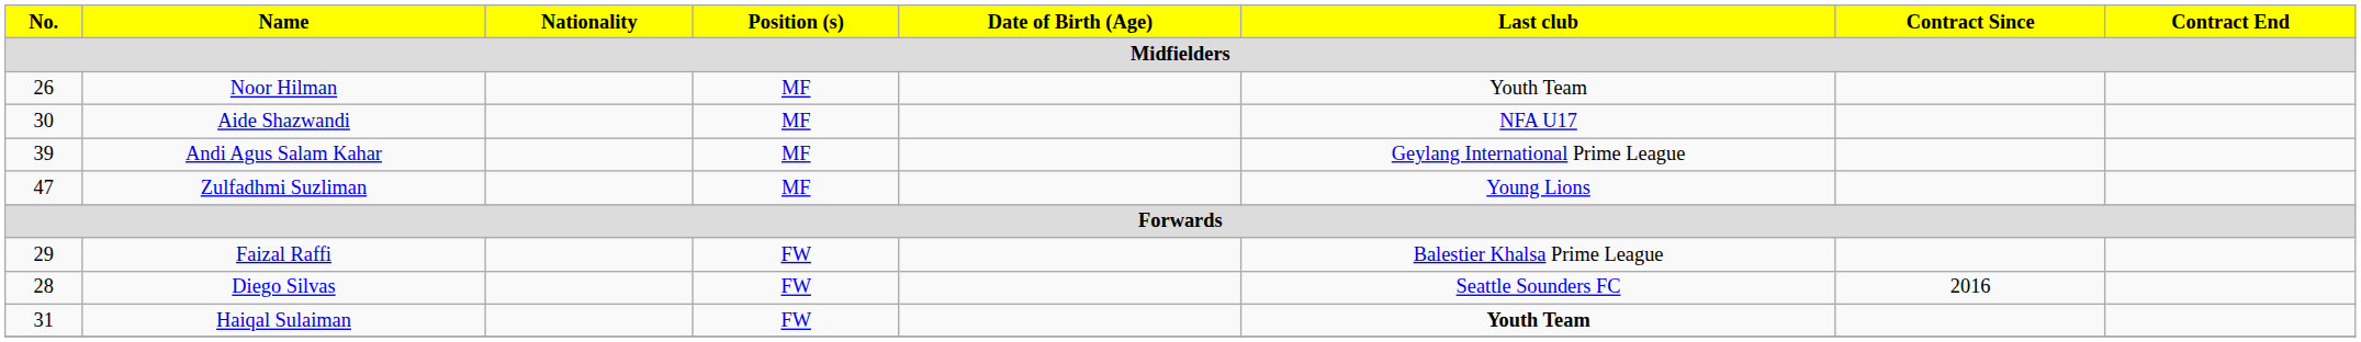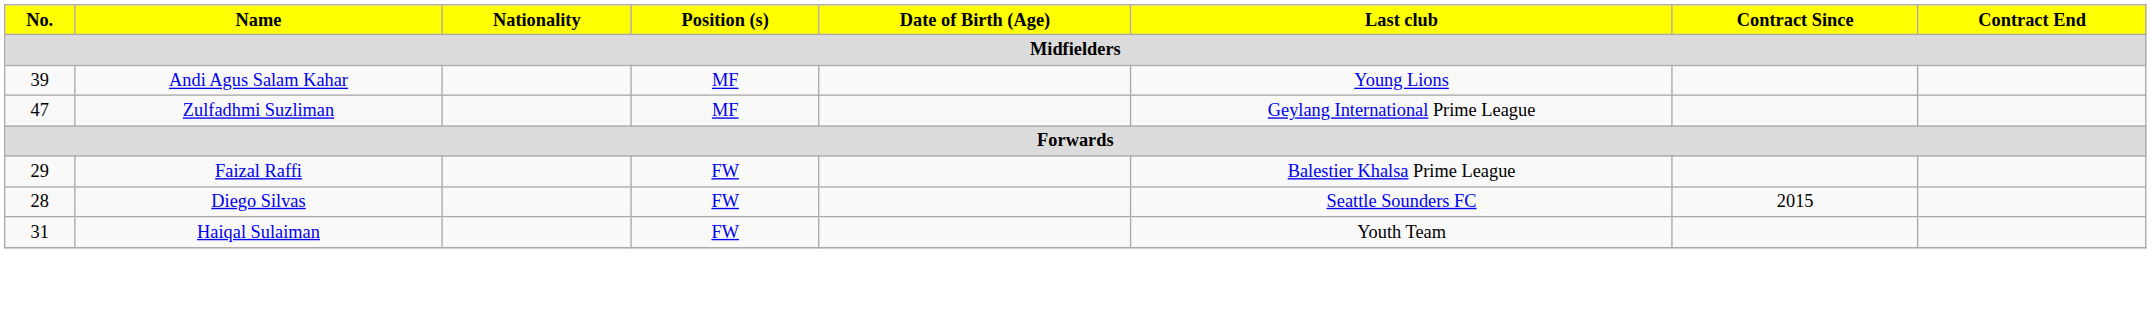 <table class="wikitable" style="text-align:center; font-size:85%; width:80%;">
 <tr>
 <th style="background:#FFFF00; color:black; text-align:center;">No.</th>
 <th style="background:#FFFF00; color:black; text-align:center;">Name</th>
 <th style="background:#FFFF00; color:black; text-align:center;">Nationality</th>
 <th style="background:#FFFF00; color:black; text-align:center;">Position (s)</th>
 <th style="background:#FFFF00; color:black; text-align:center;">Date of Birth (Age)</th>
 <th style="background:#FFFF00; color:black; text-align:center;">Last club</th>
 <th style="background:#FFFF00; color:black; text-align:center;">Contract Since</th>
 <th style="background:#FFFF00; color:black; text-align:center;">Contract End</th>
 </tr>
 <tr>
 <th colspan="8" style="background:#dcdcdc; text-align:center;">Midfielders</th>
 </tr>
 <tr>
-<td>26</td>
-<td><a href='#'>Noor Hilman</a></td>
-<td></td>
-<td><a href='#'>MF</a></td>
-<td></td>
-<td>Youth Team</td>
-<td></td>
-<td></td>
-</tr>
-<tr>
-<td>30</td>
-<td><a href='#'>Aide Shazwandi</a></td>
-<td></td>
-<td><a href='#'>MF</a></td>
-<td></td>
-<td><a href='#'>NFA U17</a></td>
-<td></td>
-<td></td>
-</tr>
-<tr>
 <td>39</td>
 <td><a href='#'>Andi Agus Salam Kahar</a></td>
 <td></td>
 <td><a href='#'>MF</a></td>
 <td></td>
-<td><a href='#'>Geylang International</a> Prime League</td>
+<td><a href='#'>Young Lions</a></td>
 <td></td>
 <td></td>
 </tr>
 <tr>
 <td>47</td>
 <td><a href='#'>Zulfadhmi Suzliman</a></td>
 <td></td>
 <td><a href='#'>MF</a></td>
 <td></td>
-<td><a href='#'>Young Lions</a></td>
+<td><a href='#'>Geylang International</a> Prime League</td>
 <td></td>
 <td></td>
 </tr>
 <tr>
 <th colspan="8" style="background:#dcdcdc; text-align:center;">Forwards</th>
 </tr>
 <tr>
 <td>29</td>
 <td><a href='#'>Faizal Raffi</a></td>
 <td></td>
 <td><a href='#'>FW</a></td>
 <td></td>
 <td><a href='#'>Balestier Khalsa</a> Prime League</td>
 <td></td>
 <td></td>
 </tr>
 <tr>
 <td>28</td>
 <td><a href='#'>Diego Silvas</a></td>
 <td></td>
 <td><a href='#'>FW</a></td>
 <td></td>
 <td><a href='#'>Seattle Sounders FC</a></td>
-<td>2016</td>
+<td>2015</td>
 <td></td>
 </tr>
 <tr>
 <td>31</td>
 <td><a href='#'>Haiqal Sulaiman</a></td>
 <td></td>
 <td><a href='#'>FW</a></td>
 <td></td>
-<td><strong>Youth Team</strong></td>
+<td>Youth Team</td>
 <td></td>
 <td></td>
 </tr>
 <tr>
 </tr>
 </table>
